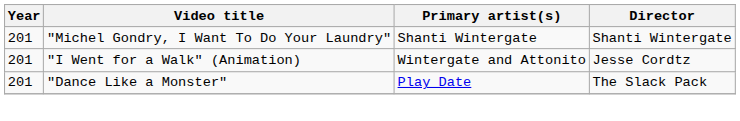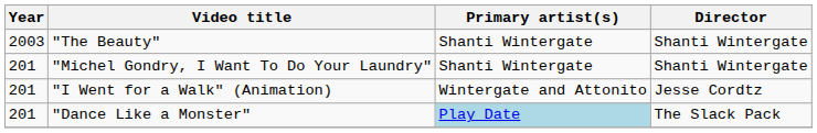 <table class="wikitable" style="text-align:left;font-size:100%;">
 <tr>
 <th>Year</th>
 <th>Video title</th>
 <th>Primary artist(s)</th>
 <th>Director</th>
+</tr>
+<tr>
+<td>2003</td>
+<td>"The Beauty"</td>
+<td>Shanti Wintergate</td>
+<td>Shanti Wintergate</td>
 </tr>
 <tr>
 <td>201</td>
 <td>"Michel Gondry, I Want To Do Your Laundry"</td>
 <td>Shanti Wintergate</td>
 <td>Shanti Wintergate</td>
 </tr>
 <tr>
 <td>201</td>
 <td>"I Went for a Walk" (Animation)</td>
 <td>Wintergate and Attonito</td>
 <td>Jesse Cordtz</td>
 </tr>
 <tr>
 <td>201</td>
 <td>"Dance Like a Monster"</td>
-<td><a href='#'>Play Date</a></td>
+<td style="background: lightblue;"><a href='#'>Play Date</a></td>
 <td>The Slack Pack</td>
 </tr>
 <tr>
 </tr>
 </table>
